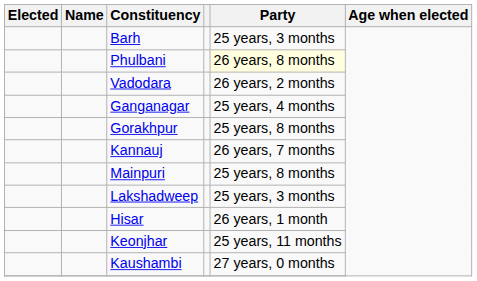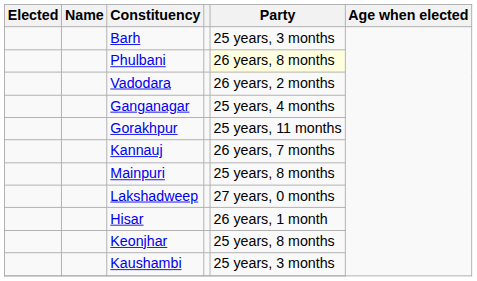 <table class="sortable wikitable">
 <tr>
 <th>Elected</th>
 <th>Name</th>
 <th>Constituency</th>
 <th class="unsortable"></th>
 <th>Party</th>
 <th>Age when elected</th>
 </tr>
 <tr>
 <td></td>
 <td></td>
 <td><a href='#'>Barh</a></td>
 <td></td>
 <td>25 years, 3 months</td>
 </tr>
 <tr>
 <td></td>
 <td></td>
 <td><a href='#'>Phulbani</a></td>
 <td></td>
 <td style="background: lightyellow;">26 years, 8 months</td>
 </tr>
 <tr>
 <td></td>
 <td></td>
 <td><a href='#'>Vadodara</a></td>
 <td></td>
 <td>26 years, 2 months</td>
 </tr>
 <tr>
 <td></td>
 <td></td>
 <td><a href='#'>Ganganagar</a></td>
 <td></td>
 <td>25 years, 4 months</td>
 </tr>
 <tr>
 <td></td>
 <td></td>
 <td><a href='#'>Gorakhpur</a></td>
 <td></td>
-<td>25 years, 8 months</td>
+<td>25 years, 11 months</td>
 </tr>
 <tr>
 <td></td>
 <td></td>
 <td><a href='#'>Kannauj</a></td>
 <td></td>
 <td>26 years, 7 months</td>
 </tr>
 <tr>
 <td></td>
 <td></td>
 <td><a href='#'>Mainpuri</a></td>
 <td></td>
 <td>25 years, 8 months</td>
 </tr>
 <tr>
 <td></td>
 <td></td>
 <td><a href='#'>Lakshadweep</a></td>
 <td></td>
-<td>25 years, 3 months</td>
+<td>27 years, 0 months</td>
 </tr>
 <tr>
 <td></td>
 <td></td>
 <td><a href='#'>Hisar</a></td>
 <td></td>
 <td>26 years, 1 month</td>
 </tr>
 <tr>
 <td></td>
 <td></td>
 <td><a href='#'>Keonjhar</a></td>
 <td></td>
-<td>25 years, 11 months</td>
+<td>25 years, 8 months</td>
 </tr>
 <tr>
 <td></td>
 <td></td>
 <td><a href='#'>Kaushambi</a></td>
 <td></td>
-<td>27 years, 0 months</td>
+<td>25 years, 3 months</td>
 </tr>
 <tr>
 </tr>
 </table>
